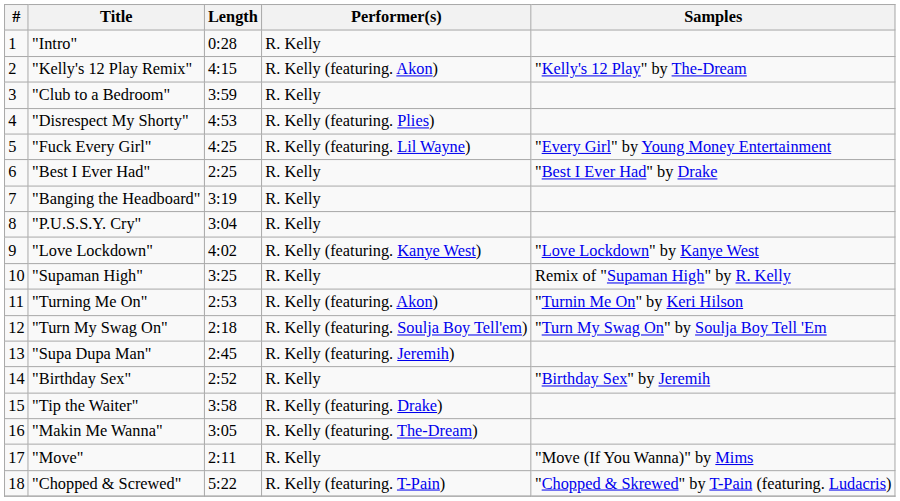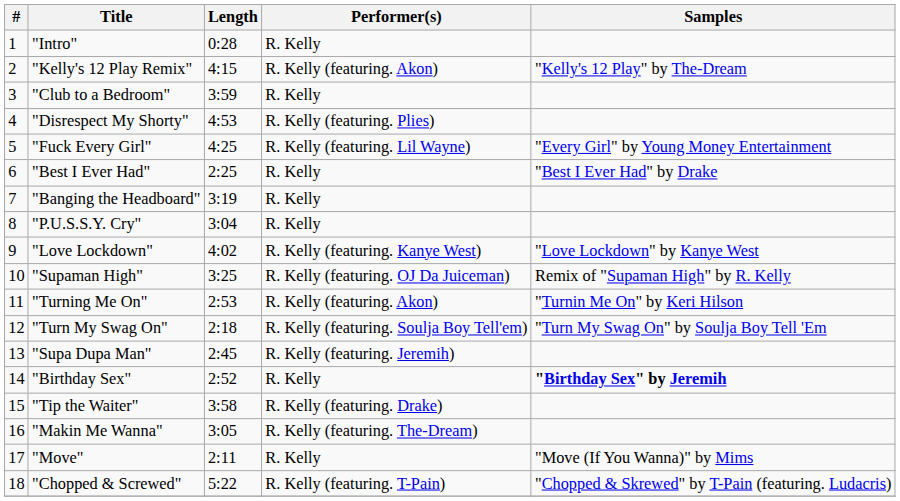 <table class="wikitable">
 <tr>
 <th align="center">#</th>
 <th align="center">Title</th>
 <th align="center">Length</th>
 <th align="center">Performer(s)</th>
 <th align="center">Samples</th>
 </tr>
 <tr>
 <td>1</td>
 <td>"Intro"</td>
 <td>0:28</td>
 <td>R. Kelly</td>
 <td></td>
 </tr>
 <tr>
 <td>2</td>
 <td>"Kelly's 12 Play Remix"</td>
 <td>4:15</td>
 <td>R. Kelly (featuring. <a href='#'>Akon</a>)</td>
 <td>"<a href='#'>Kelly's 12 Play</a>" by <a href='#'>The-Dream</a></td>
 </tr>
 <tr>
 <td>3</td>
 <td>"Club to a Bedroom"</td>
 <td>3:59</td>
 <td>R. Kelly</td>
 <td></td>
 </tr>
 <tr>
 <td>4</td>
 <td>"Disrespect My Shorty"</td>
 <td>4:53</td>
 <td>R. Kelly (featuring. <a href='#'>Plies</a>)</td>
 <td></td>
 </tr>
 <tr>
 <td>5</td>
 <td>"Fuck Every Girl"</td>
 <td>4:25</td>
 <td>R. Kelly (featuring. <a href='#'>Lil Wayne</a>)</td>
 <td>"<a href='#'>Every Girl</a>" by <a href='#'>Young Money Entertainment</a></td>
 </tr>
 <tr>
 <td>6</td>
 <td>"Best I Ever Had"</td>
 <td>2:25</td>
 <td>R. Kelly</td>
 <td>"<a href='#'>Best I Ever Had</a>" by <a href='#'>Drake</a></td>
 </tr>
 <tr>
 <td>7</td>
 <td>"Banging the Headboard"</td>
 <td>3:19</td>
 <td>R. Kelly</td>
 <td></td>
 </tr>
 <tr>
 <td>8</td>
 <td>"P.U.S.S.Y. Cry"</td>
 <td>3:04</td>
 <td>R. Kelly</td>
 <td></td>
 </tr>
 <tr>
 <td>9</td>
 <td>"Love Lockdown"</td>
 <td>4:02</td>
 <td>R. Kelly (featuring. <a href='#'>Kanye West</a>)</td>
 <td>"<a href='#'>Love Lockdown</a>" by <a href='#'>Kanye West</a></td>
 </tr>
 <tr>
 <td>10</td>
 <td>"Supaman High"</td>
 <td>3:25</td>
-<td>R. Kelly</td>
+<td>R. Kelly (featuring. <a href='#'>OJ Da Juiceman</a>)</td>
 <td>Remix of "<a href='#'>Supaman High</a>" by <a href='#'>R. Kelly</a></td>
 </tr>
 <tr>
 <td>11</td>
 <td>"Turning Me On"</td>
 <td>2:53</td>
 <td>R. Kelly (featuring. <a href='#'>Akon</a>)</td>
 <td>"<a href='#'>Turnin Me On</a>" by <a href='#'>Keri Hilson</a></td>
 </tr>
 <tr>
 <td>12</td>
 <td>"Turn My Swag On"</td>
 <td>2:18</td>
 <td>R. Kelly (featuring. <a href='#'>Soulja Boy Tell'em</a>)</td>
 <td>"<a href='#'>Turn My Swag On</a>" by <a href='#'>Soulja Boy Tell 'Em</a></td>
 </tr>
 <tr>
 <td>13</td>
 <td>"Supa Dupa Man"</td>
 <td>2:45</td>
 <td>R. Kelly (featuring. <a href='#'>Jeremih</a>)</td>
 <td></td>
 </tr>
 <tr>
 <td>14</td>
 <td>"Birthday Sex"</td>
 <td>2:52</td>
 <td>R. Kelly</td>
-<td>"<a href='#'>Birthday Sex</a>" by <a href='#'>Jeremih</a></td>
+<td><strong>"<a href='#'>Birthday Sex</a>" by <a href='#'>Jeremih</a></strong></td>
 </tr>
 <tr>
 <td>15</td>
 <td>"Tip the Waiter"</td>
 <td>3:58</td>
 <td>R. Kelly (featuring. <a href='#'>Drake</a>)</td>
 <td></td>
 </tr>
 <tr>
 <td>16</td>
 <td>"Makin Me Wanna"</td>
 <td>3:05</td>
 <td>R. Kelly (featuring. <a href='#'>The-Dream</a>)</td>
 <td></td>
 </tr>
 <tr>
 <td>17</td>
 <td>"Move"</td>
 <td>2:11</td>
 <td>R. Kelly</td>
 <td>"Move (If You Wanna)" by <a href='#'>Mims</a></td>
 </tr>
 <tr>
 <td>18</td>
 <td>"Chopped & Screwed"</td>
 <td>5:22</td>
 <td>R. Kelly (featuring. <a href='#'>T-Pain</a>)</td>
 <td>"<a href='#'>Chopped & Skrewed</a>" by <a href='#'>T-Pain</a> (featuring. <a href='#'>Ludacris</a>)</td>
 </tr>
 <tr>
 </tr>
 </table>
